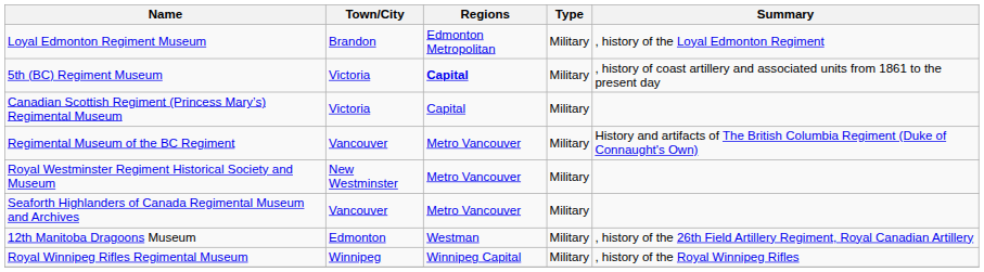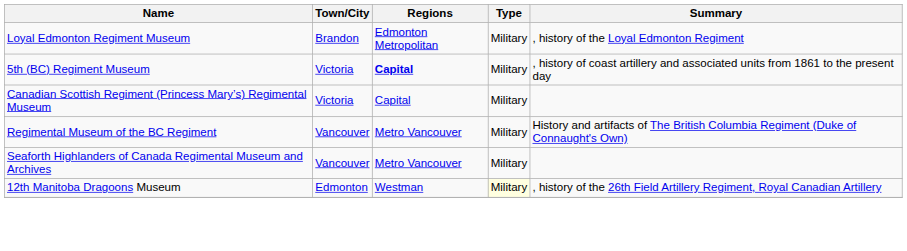 <table class="wikitable sortable">
 <tr>
 <th>Name</th>
 <th>Town/City</th>
 <th>Regions</th>
 <th>Type</th>
 <th>Summary</th>
 </tr>
 <tr>
 <td><a href='#'>Loyal Edmonton Regiment Museum</a></td>
 <td><a href='#'>Brandon</a></td>
 <td><a href='#'>Edmonton Metropolitan</a></td>
 <td>Military</td>
 <td>, history of the <a href='#'>Loyal Edmonton Regiment</a></td>
 </tr>
 <tr>
 <td><a href='#'>5th (BC) Regiment Museum</a></td>
 <td><a href='#'>Victoria</a></td>
 <td><strong><a href='#'>Capital</a></strong></td>
 <td>Military</td>
 <td>, history of coast artillery and associated units from 1861 to the present day</td>
 </tr>
 <tr>
 <td><a href='#'>Canadian Scottish Regiment (Princess Mary’s) Regimental Museum</a></td>
 <td><a href='#'>Victoria</a></td>
 <td><a href='#'>Capital</a></td>
 <td>Military</td>
 <td></td>
 </tr>
 <tr>
 <td><a href='#'>Regimental Museum of the BC Regiment</a></td>
 <td><a href='#'>Vancouver</a></td>
 <td><a href='#'>Metro Vancouver</a></td>
 <td>Military</td>
 <td>History and artifacts of <a href='#'>The British Columbia Regiment (Duke of Connaught's Own)</a></td>
 </tr>
 <tr>
-<td><a href='#'>Royal Westminster Regiment Historical Society and Museum</a></td>
-<td><a href='#'>New Westminster</a></td>
-<td><a href='#'>Metro Vancouver</a></td>
-<td>Military</td>
-<td></td>
-</tr>
-<tr>
 <td><a href='#'>Seaforth Highlanders of Canada Regimental Museum and Archives</a></td>
 <td><a href='#'>Vancouver</a></td>
 <td><a href='#'>Metro Vancouver</a></td>
 <td>Military</td>
 <td></td>
 </tr>
 <tr>
 <td><a href='#'>12th Manitoba Dragoons</a> Museum</td>
 <td><a href='#'>Edmonton</a></td>
 <td><a href='#'>Westman</a></td>
-<td>Military</td>
+<td style="background: lightyellow;">Military</td>
 <td>, history of the <a href='#'>26th Field Artillery Regiment, Royal Canadian Artillery</a></td>
-</tr>
-<tr>
-<td><a href='#'>Royal Winnipeg Rifles Regimental Museum</a></td>
-<td><a href='#'>Winnipeg</a></td>
-<td><a href='#'>Winnipeg Capital</a></td>
-<td>Military</td>
-<td>, history of the <a href='#'>Royal Winnipeg Rifles</a></td>
 </tr>
 <tr>
 </tr>
 </table>
